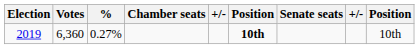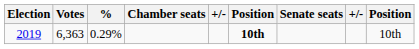 <table class="wikitable" style="text-align:center">
 <tr>
 <th>Election</th>
 <th>Votes</th>
 <th>%</th>
 <th>Chamber seats</th>
 <th>+/-</th>
 <th>Position</th>
 <th>Senate seats</th>
 <th>+/-</th>
 <th>Position</th>
 </tr>
 <tr>
 <td><a href='#'>2019</a></td>
-<td>6,360</td>
-<td>0.27%</td>
+<td>6,363</td>
+<td>0.29%</td>
 <td></td>
 <td></td>
 <td><strong>10th</strong></td>
 <td></td>
 <td></td>
 <td>10th</td>
 </tr>
 </table>
